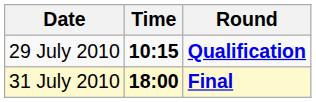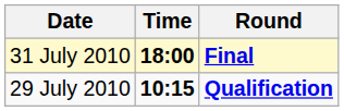 <table class="wikitable">
 <tr>
 <th>Date</th>
 <th>Time</th>
 <th>Round</th>
 </tr>
+<tr style=background:lemonchiffon>
+<td>31 July 2010</td>
+<td><strong>18:00</strong></td>
+<td><strong><a href='#'>Final</a></strong></td>
+</tr>
 <tr>
 <td>29 July 2010</td>
 <td><strong>10:15</strong></td>
 <td><strong><a href='#'>Qualification</a></strong></td>
 </tr>
-<tr style=background:lemonchiffon>
-<td>31 July 2010</td>
-<td><strong>18:00</strong></td>
-<td><strong><a href='#'>Final</a></strong></td>
-</tr>
 </table>
